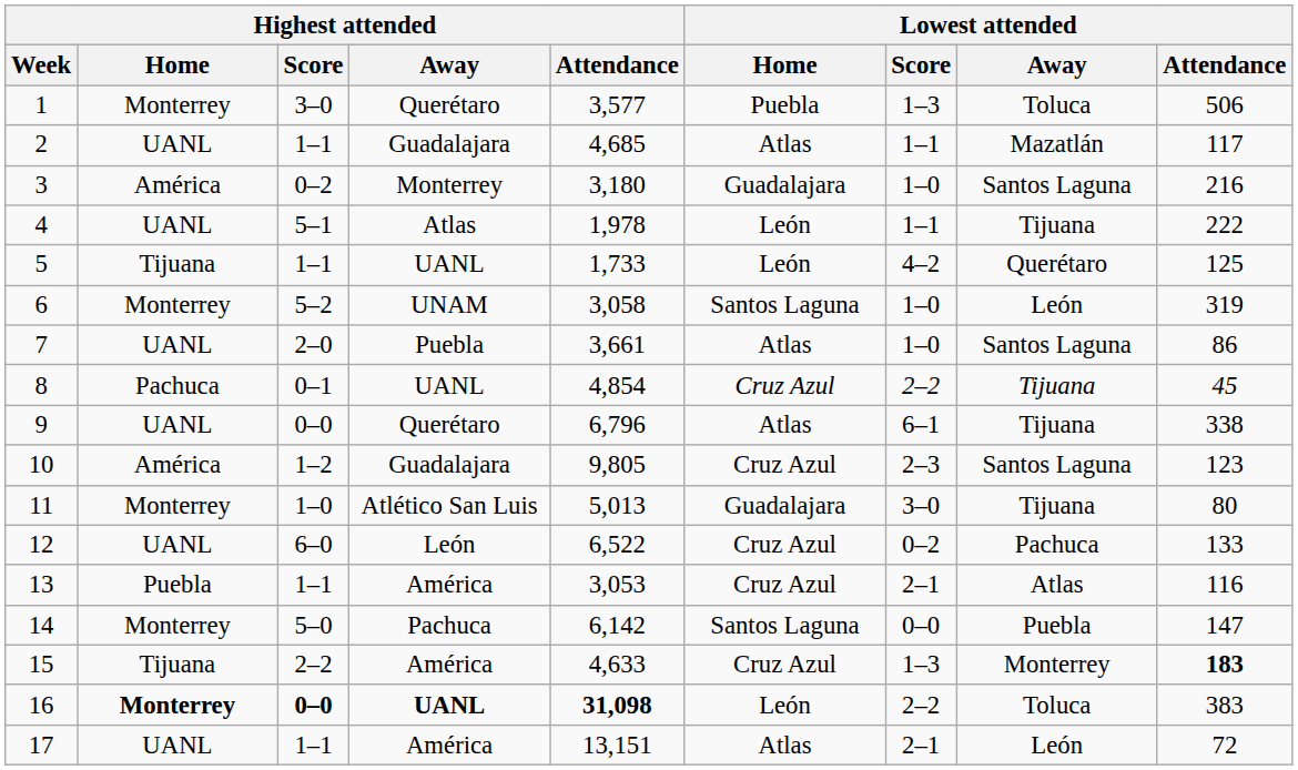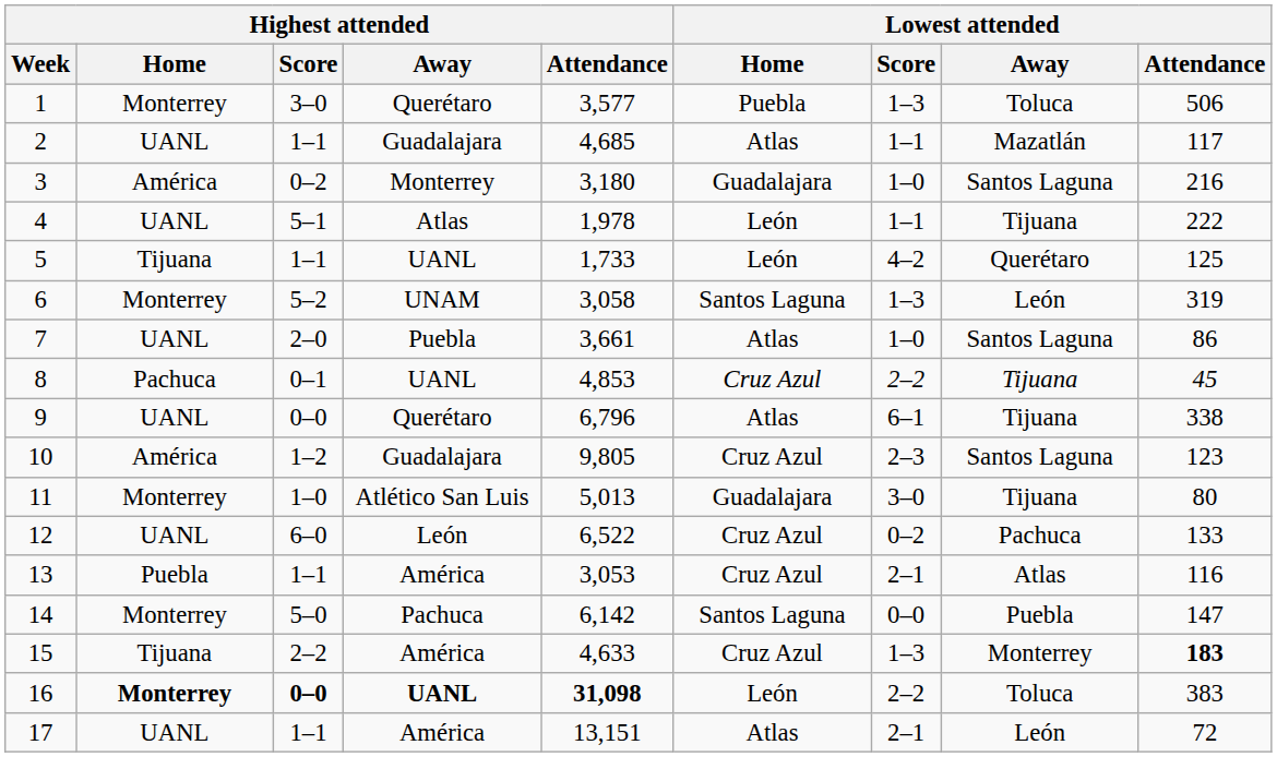 <table class="wikitable" style="text-align:center">
 <tr>
 <th colspan=5>Highest attended</th>
 <th colspan=4>Lowest attended</th>
 </tr>
 <tr>
 <th>Week</th>
 <th class="unsortable" width=120>Home</th>
 <th>Score</th>
 <th class="unsortable" width=120>Away</th>
 <th>Attendance</th>
 <th class="unsortable" width=120>Home</th>
 <th>Score</th>
 <th class="unsortable" width=120>Away</th>
 <th>Attendance</th>
 </tr>
 <tr>
 <td>1</td>
 <td>Monterrey</td>
 <td>3–0</td>
 <td>Querétaro</td>
 <td>3,577</td>
 <td>Puebla</td>
 <td>1–3</td>
 <td>Toluca</td>
 <td>506</td>
 </tr>
 <tr>
 <td>2</td>
 <td>UANL</td>
 <td>1–1</td>
 <td>Guadalajara</td>
 <td>4,685</td>
 <td>Atlas</td>
 <td>1–1</td>
 <td>Mazatlán</td>
 <td>117</td>
 </tr>
 <tr>
 <td>3</td>
 <td>América</td>
 <td>0–2</td>
 <td>Monterrey</td>
 <td>3,180</td>
 <td>Guadalajara</td>
 <td>1–0</td>
 <td>Santos Laguna</td>
 <td>216</td>
 </tr>
 <tr>
 <td>4</td>
 <td>UANL</td>
 <td>5–1</td>
 <td>Atlas</td>
 <td>1,978</td>
 <td>León</td>
 <td>1–1</td>
 <td>Tijuana</td>
 <td>222</td>
 </tr>
 <tr>
 <td>5</td>
 <td>Tijuana</td>
 <td>1–1</td>
 <td>UANL</td>
 <td>1,733</td>
 <td>León</td>
 <td>4–2</td>
 <td>Querétaro</td>
 <td>125</td>
 </tr>
 <tr>
 <td>6</td>
 <td>Monterrey</td>
 <td>5–2</td>
 <td>UNAM</td>
 <td>3,058</td>
 <td>Santos Laguna</td>
-<td>1–0</td>
+<td>1–3</td>
 <td>León</td>
 <td>319</td>
 </tr>
 <tr>
 <td>7</td>
 <td>UANL</td>
 <td>2–0</td>
 <td>Puebla</td>
 <td>3,661</td>
 <td>Atlas</td>
 <td>1–0</td>
 <td>Santos Laguna</td>
 <td>86</td>
 </tr>
 <tr>
 <td>8</td>
 <td>Pachuca</td>
 <td>0–1</td>
 <td>UANL</td>
-<td>4,854</td>
+<td>4,853</td>
 <td><em>Cruz Azul</em></td>
 <td><em>2–2</em></td>
 <td><em>Tijuana</em></td>
 <td><em>45</em></td>
 </tr>
 <tr>
 <td>9</td>
 <td>UANL</td>
 <td>0–0</td>
 <td>Querétaro</td>
 <td>6,796</td>
 <td>Atlas</td>
 <td>6–1</td>
 <td>Tijuana</td>
 <td>338</td>
 </tr>
 <tr>
 <td>10</td>
 <td>América</td>
 <td>1–2</td>
 <td>Guadalajara</td>
 <td>9,805</td>
 <td>Cruz Azul</td>
 <td>2–3</td>
 <td>Santos Laguna</td>
 <td>123</td>
 </tr>
 <tr>
 <td>11</td>
 <td>Monterrey</td>
 <td>1–0</td>
 <td>Atlético San Luis</td>
 <td>5,013</td>
 <td>Guadalajara</td>
 <td>3–0</td>
 <td>Tijuana</td>
 <td>80</td>
 </tr>
 <tr>
 <td>12</td>
 <td>UANL</td>
 <td>6–0</td>
 <td>León</td>
 <td>6,522</td>
 <td>Cruz Azul</td>
 <td>0–2</td>
 <td>Pachuca</td>
 <td>133</td>
 </tr>
 <tr>
 <td>13</td>
 <td>Puebla</td>
 <td>1–1</td>
 <td>América</td>
 <td>3,053</td>
 <td>Cruz Azul</td>
 <td>2–1</td>
 <td>Atlas</td>
 <td>116</td>
 </tr>
 <tr>
 <td>14</td>
 <td>Monterrey</td>
 <td>5–0</td>
 <td>Pachuca</td>
 <td>6,142</td>
 <td>Santos Laguna</td>
 <td>0–0</td>
 <td>Puebla</td>
 <td>147</td>
 </tr>
 <tr>
 <td>15</td>
 <td>Tijuana</td>
 <td>2–2</td>
 <td>América</td>
 <td>4,633</td>
 <td>Cruz Azul</td>
 <td>1–3</td>
 <td>Monterrey</td>
 <td><strong>183</strong></td>
 </tr>
 <tr>
 <td>16</td>
 <td><strong>Monterrey</strong></td>
 <td><strong>0–0</strong></td>
 <td><strong>UANL</strong></td>
 <td><strong>31,098</strong></td>
 <td>León</td>
 <td>2–2</td>
 <td>Toluca</td>
 <td>383</td>
 </tr>
 <tr>
 <td>17</td>
 <td>UANL</td>
 <td>1–1</td>
 <td>América</td>
 <td>13,151</td>
 <td>Atlas</td>
 <td>2–1</td>
 <td>León</td>
 <td>72</td>
 </tr>
 </table>
